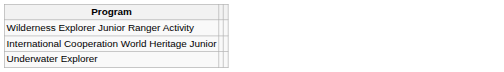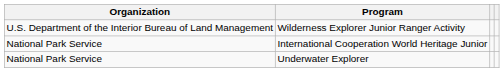 <table class="wikitable">
 <tr>
+<th>Organization</th>
 <th>Program</th>
 <th></th>
 <th></th>
 </tr>
 <tr>
+<td>U.S. Department of the Interior Bureau of Land Management</td>
 <td>Wilderness Explorer Junior Ranger Activity </td>
 <td></td>
 <td></td>
 </tr>
 <tr>
+<td>National Park Service</td>
 <td>International Cooperation World Heritage Junior </td>
 <td></td>
 <td></td>
 </tr>
 <tr>
+<td>National Park Service</td>
 <td>Underwater Explorer </td>
 <td></td>
 <td></td>
 </tr>
 </table>
